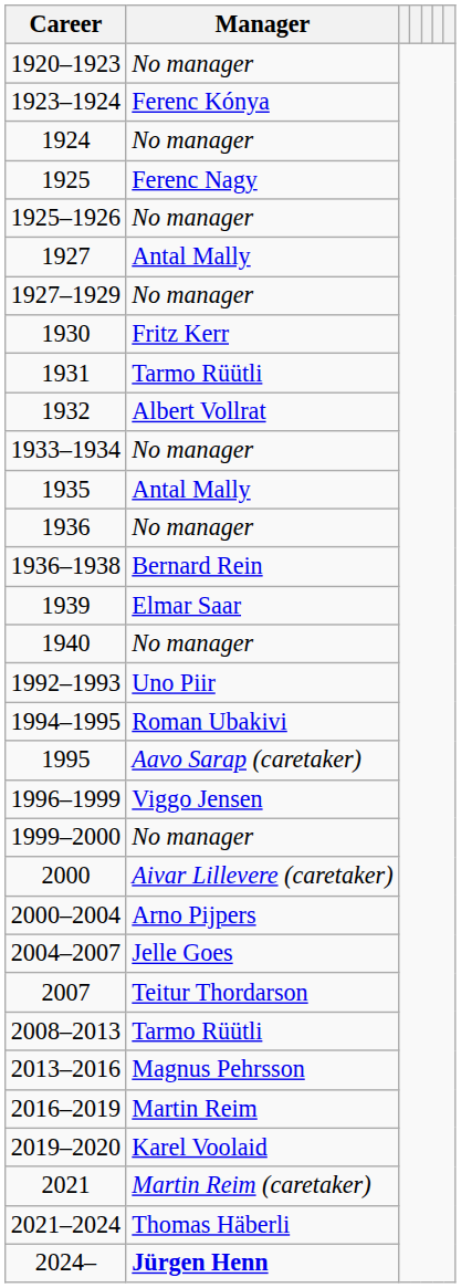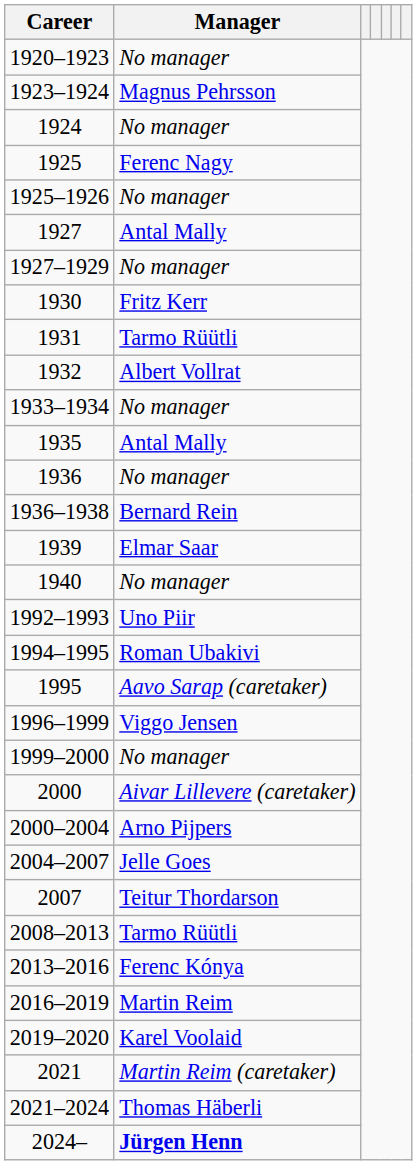 <table class="wikitable sortable" style="text-align: center">
 <tr>
 <th>Career</th>
 <th>Manager</th>
 <th></th>
 <th></th>
 <th></th>
 <th></th>
 <th></th>
 </tr>
 <tr>
 <td>1920–1923</td>
 <td align=left><em>No manager</em><br></td>
 </tr>
 <tr>
 <td>1923–1924</td>
-<td align=left> <a href='#'>Ferenc Kónya</a><br></td>
+<td align=left> <a href='#'>Magnus Pehrsson</a><br></td>
 </tr>
 <tr>
 <td>1924</td>
 <td align=left><em>No manager</em><br></td>
 </tr>
 <tr>
 <td>1925</td>
 <td align=left> <a href='#'>Ferenc Nagy</a><br></td>
 </tr>
 <tr>
 <td>1925–1926</td>
 <td align=left><em>No manager</em><br></td>
 </tr>
 <tr>
 <td>1927</td>
 <td align=left> <a href='#'>Antal Mally</a><br></td>
 </tr>
 <tr>
 <td>1927–1929</td>
 <td align=left><em>No manager</em><br></td>
 </tr>
 <tr>
 <td>1930</td>
 <td align=left> <a href='#'>Fritz Kerr</a><br></td>
 </tr>
 <tr>
 <td>1931</td>
 <td align=left> <a href='#'>Tarmo Rüütli</a><br></td>
 </tr>
 <tr>
 <td>1932</td>
 <td align=left> <a href='#'>Albert Vollrat</a><br></td>
 </tr>
 <tr>
 <td>1933–1934</td>
 <td align=left><em>No manager</em><br></td>
 </tr>
 <tr>
 <td>1935</td>
 <td align=left> <a href='#'>Antal Mally</a><br></td>
 </tr>
 <tr>
 <td>1936</td>
 <td align=left><em>No manager</em><br></td>
 </tr>
 <tr>
 <td>1936–1938</td>
 <td align=left> <a href='#'>Bernard Rein</a><br></td>
 </tr>
 <tr>
 <td>1939</td>
 <td align=left> <a href='#'>Elmar Saar</a><br></td>
 </tr>
 <tr>
 <td>1940</td>
 <td align=left><em>No manager</em><br></td>
 </tr>
 <tr>
 <td>1992–1993</td>
 <td align=left> <a href='#'>Uno Piir</a><br></td>
 </tr>
 <tr>
 <td>1994–1995</td>
 <td align=left> <a href='#'>Roman Ubakivi</a><br></td>
 </tr>
 <tr>
 <td>1995</td>
 <td align=left> <em><a href='#'>Aavo Sarap</a> (caretaker)</em><br></td>
 </tr>
 <tr>
 <td>1996–1999</td>
 <td align=left> <a href='#'>Viggo Jensen</a><br></td>
 </tr>
 <tr>
 <td>1999–2000</td>
 <td align=left><em>No manager</em><br></td>
 </tr>
 <tr>
 <td>2000</td>
 <td align=left> <em><a href='#'>Aivar Lillevere</a> (caretaker)</em><br></td>
 </tr>
 <tr>
 <td>2000–2004</td>
 <td align=left> <a href='#'>Arno Pijpers</a><br></td>
 </tr>
 <tr>
 <td>2004–2007</td>
 <td align=left> <a href='#'>Jelle Goes</a><br></td>
 </tr>
 <tr>
 <td>2007</td>
 <td align=left> <a href='#'>Teitur Thordarson</a><br></td>
 </tr>
 <tr>
 <td>2008–2013</td>
 <td align=left> <a href='#'>Tarmo Rüütli</a><br></td>
 </tr>
 <tr>
 <td>2013–2016</td>
-<td align=left> <a href='#'>Magnus Pehrsson</a><br></td>
+<td align=left> <a href='#'>Ferenc Kónya</a><br></td>
 </tr>
 <tr>
 <td>2016–2019</td>
 <td align=left> <a href='#'>Martin Reim</a><br></td>
 </tr>
 <tr>
 <td>2019–2020</td>
 <td align=left> <a href='#'>Karel Voolaid</a><br></td>
 </tr>
 <tr>
 <td>2021</td>
 <td align=left> <em><a href='#'>Martin Reim</a> (caretaker)</em><br></td>
 </tr>
 <tr>
 <td>2021–2024</td>
 <td align=left> <a href='#'>Thomas Häberli</a><br></td>
 </tr>
 <tr>
 <td>2024–</td>
 <td align=left> <strong><a href='#'>Jürgen Henn</a></strong><br></td>
 </tr>
 </table>
